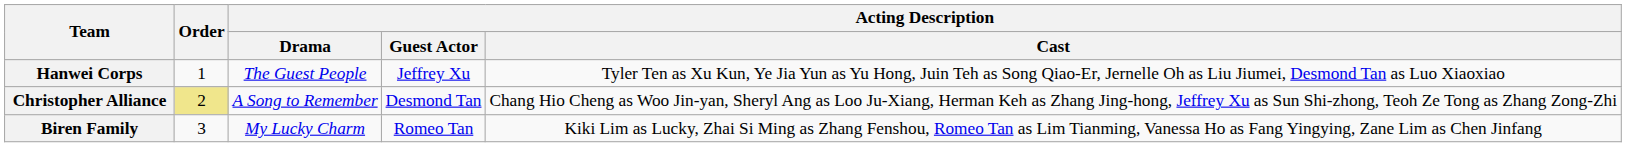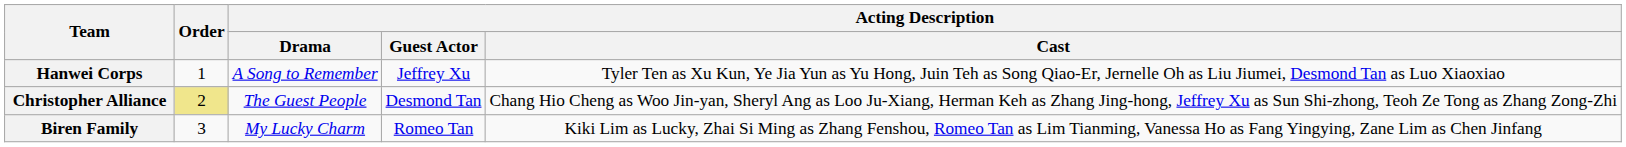 <table class= "wikitable plainrowheaders" style="text-align: center;">
 <tr>
 <th style="width:150px;" rowspan=2>Team</th>
 <th rowspan=2>Order</th>
 <th colspan=3>Acting Description</th>
 </tr>
 <tr>
 <th>Drama</th>
 <th>Guest Actor</th>
 <th>Cast</th>
 </tr>
 <tr>
 <th>Hanwei Corps</th>
 <td>1</td>
-<td><em><a href='#'>The Guest People</a></em></td>
+<td><em><a href='#'>A Song to Remember</a></em></td>
 <td><a href='#'>Jeffrey Xu</a></td>
 <td>Tyler Ten as Xu Kun, Ye Jia Yun as Yu Hong, Juin Teh as Song Qiao-Er, Jernelle Oh as Liu Jiumei, <a href='#'>Desmond Tan</a> as Luo Xiaoxiao</td>
 </tr>
 <tr>
 <th>Christopher Alliance</th>
 <td style="background: khaki;">2</td>
-<td><em><a href='#'>A Song to Remember</a></em></td>
+<td><em><a href='#'>The Guest People</a></em></td>
 <td><a href='#'>Desmond Tan</a></td>
 <td>Chang Hio Cheng as Woo Jin-yan, Sheryl Ang as Loo Ju-Xiang, Herman Keh as Zhang Jing-hong, <a href='#'>Jeffrey Xu</a> as Sun Shi-zhong, Teoh Ze Tong as Zhang Zong-Zhi</td>
 </tr>
 <tr>
 <th>Biren Family</th>
 <td>3</td>
 <td><em><a href='#'>My Lucky Charm</a></em></td>
 <td><a href='#'>Romeo Tan</a></td>
 <td>Kiki Lim as Lucky, Zhai Si Ming as Zhang Fenshou, <a href='#'>Romeo Tan</a> as Lim Tianming, Vanessa Ho as Fang Yingying, Zane Lim as Chen Jinfang</td>
 </tr>
 </table>
